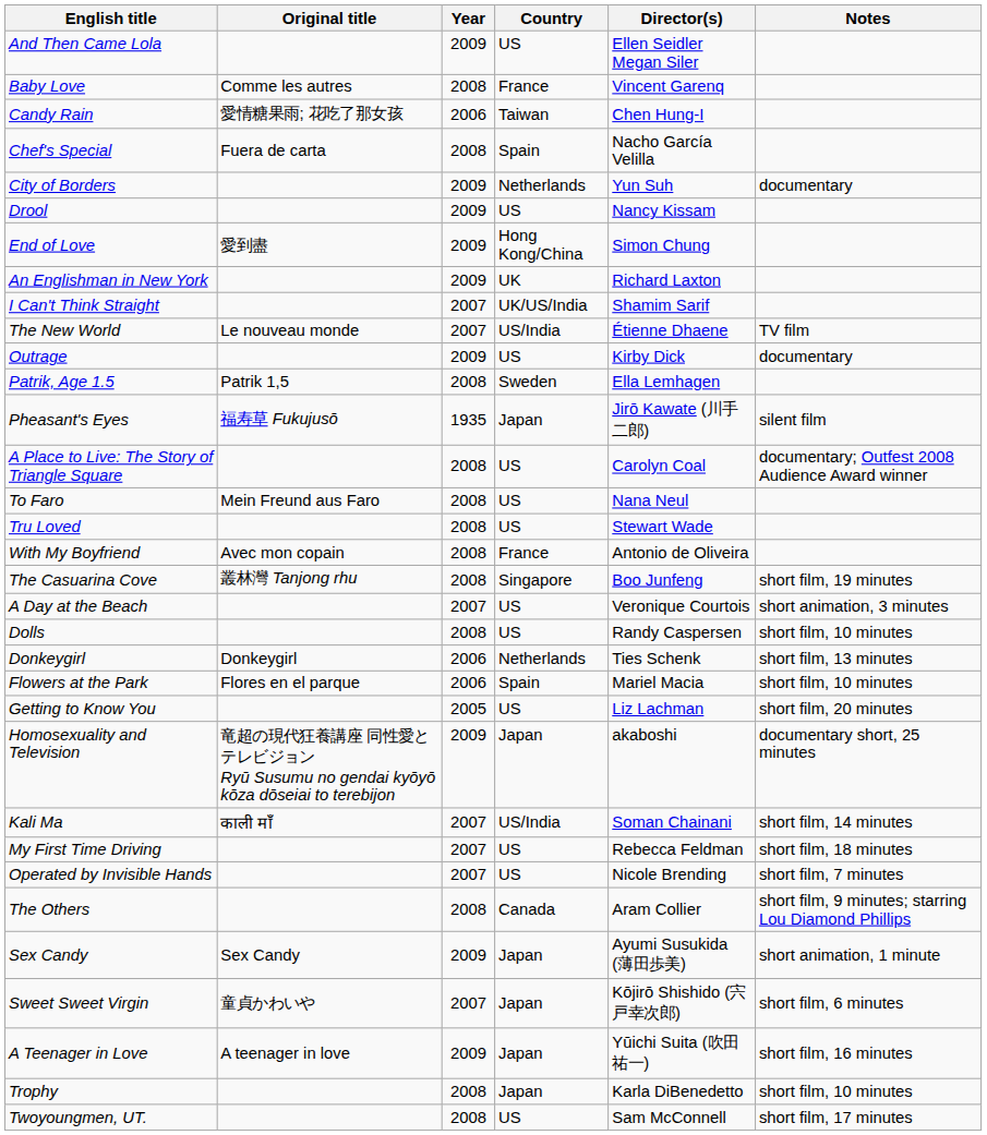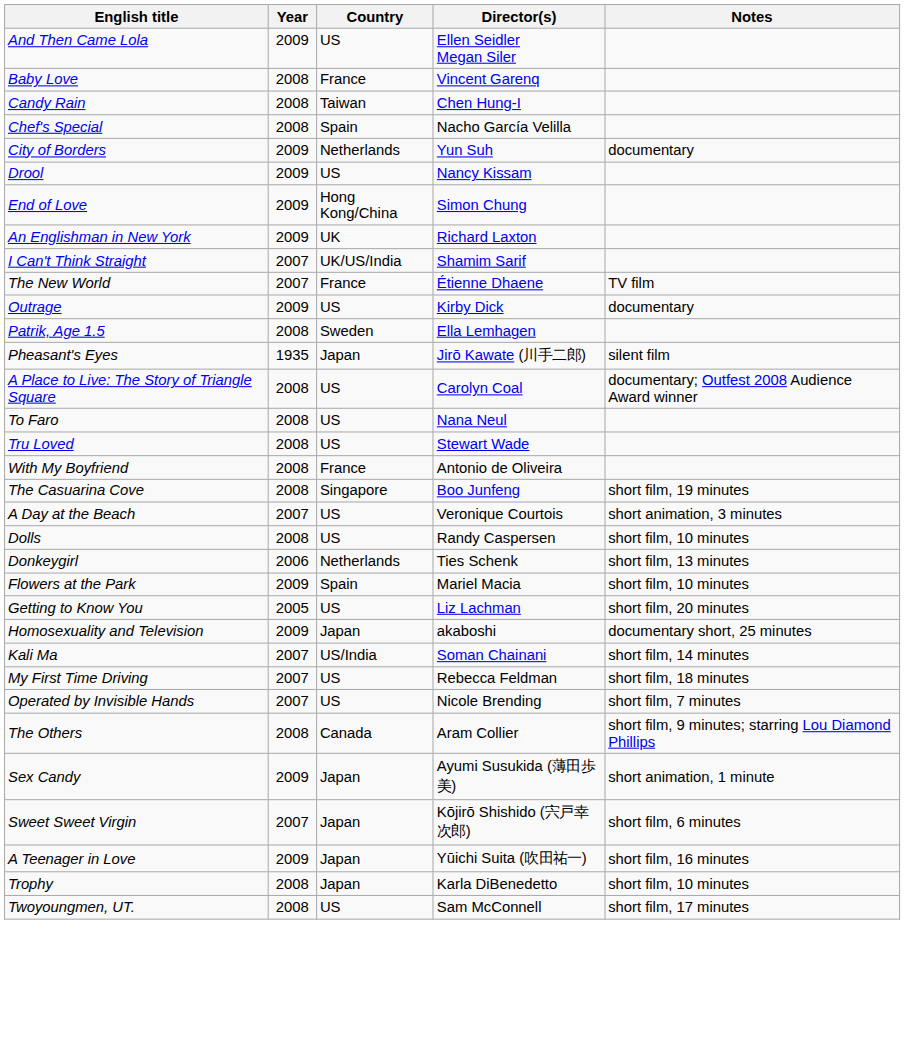 <table class="wikitable" style="font-size: 90%;">
 <tr>
 <th>English title</th>
-<th>Original title</th>
 <th style="width:40px;">Year</th>
 <th>Country</th>
 <th>Director(s)</th>
 <th>Notes</th>
 </tr>
 <tr valign="top">
 <td><em><a href='#'>And Then Came Lola</a></em></td>
-<td></td>
 <td style="text-align:center;">2009</td>
 <td>US</td>
 <td><a href='#'>Ellen Seidler</a> <br> <a href='#'>Megan Siler</a></td>
 <td></td>
 </tr>
 <tr>
 <td><em><a href='#'>Baby Love</a></em></td>
-<td>Comme les autres</td>
 <td style="text-align:center;">2008</td>
 <td>France</td>
 <td><a href='#'>Vincent Garenq</a></td>
 <td></td>
 </tr>
 <tr>
 <td><em><a href='#'>Candy Rain</a></em></td>
-<td>愛情糖果雨; 花吃了那女孩</td>
-<td style="text-align:center;">2006</td>
+<td style="text-align:center;">2008</td>
 <td>Taiwan</td>
 <td><a href='#'>Chen Hung-I</a></td>
 <td></td>
 </tr>
 <tr>
 <td><em><a href='#'>Chef's Special</a></em></td>
-<td>Fuera de carta</td>
 <td style="text-align:center;">2008</td>
 <td>Spain</td>
 <td>Nacho García Velilla</td>
 <td></td>
 </tr>
 <tr>
 <td><em><a href='#'>City of Borders</a></em></td>
-<td></td>
 <td style="text-align:center;">2009</td>
 <td>Netherlands</td>
 <td><a href='#'>Yun Suh</a></td>
 <td>documentary</td>
 </tr>
 <tr>
 <td><em><a href='#'>Drool</a></em></td>
-<td></td>
 <td style="text-align:center;">2009</td>
 <td>US</td>
 <td><a href='#'>Nancy Kissam</a></td>
 <td></td>
 </tr>
 <tr>
 <td><em><a href='#'>End of Love</a></em></td>
-<td>愛到盡</td>
 <td style="text-align:center;">2009</td>
 <td>Hong Kong/China</td>
 <td><a href='#'>Simon Chung</a></td>
 <td></td>
 </tr>
 <tr>
 <td><em><a href='#'>An Englishman in New York</a></em></td>
-<td></td>
 <td style="text-align:center;">2009</td>
 <td>UK</td>
 <td><a href='#'>Richard Laxton</a></td>
 <td></td>
 </tr>
 <tr>
 <td><em><a href='#'>I Can't Think Straight</a></em></td>
-<td></td>
 <td style="text-align:center;">2007</td>
 <td>UK/US/India</td>
 <td><a href='#'>Shamim Sarif</a></td>
 <td></td>
 </tr>
 <tr>
 <td><em>The New World</em></td>
-<td>Le nouveau monde</td>
 <td style="text-align:center;">2007</td>
-<td>US/India</td>
+<td>France</td>
 <td><a href='#'>Étienne Dhaene</a></td>
 <td>TV film</td>
 </tr>
 <tr>
 <td><em><a href='#'>Outrage</a></em></td>
-<td></td>
 <td style="text-align:center;">2009</td>
 <td>US</td>
 <td><a href='#'>Kirby Dick</a></td>
 <td>documentary</td>
 </tr>
 <tr>
 <td><em><a href='#'>Patrik, Age 1.5</a></em></td>
-<td>Patrik 1,5</td>
 <td style="text-align:center;">2008</td>
 <td>Sweden</td>
 <td><a href='#'>Ella Lemhagen</a></td>
 <td></td>
 </tr>
 <tr>
 <td><em>Pheasant's Eyes</em></td>
-<td><a href='#'>福寿草</a> <em>Fukujusō</em></td>
 <td style="text-align:center;">1935</td>
 <td>Japan</td>
 <td><a href='#'>Jirō Kawate</a> (川手二郎)</td>
 <td>silent film</td>
 </tr>
 <tr>
 <td><em><a href='#'>A Place to Live: The Story of Triangle Square</a></em></td>
-<td></td>
 <td style="text-align:center;">2008</td>
 <td>US</td>
 <td><a href='#'>Carolyn Coal</a></td>
 <td>documentary; <a href='#'>Outfest 2008</a> Audience Award winner</td>
 </tr>
 <tr>
 <td><em>To Faro</em></td>
-<td>Mein Freund aus Faro</td>
 <td style="text-align:center;">2008</td>
 <td>US</td>
 <td><a href='#'>Nana Neul</a></td>
 <td></td>
 </tr>
 <tr>
 <td><em><a href='#'>Tru Loved</a></em></td>
-<td></td>
 <td style="text-align:center;">2008</td>
 <td>US</td>
 <td><a href='#'>Stewart Wade</a></td>
 <td></td>
 </tr>
 <tr>
 <td><em>With My Boyfriend</em></td>
-<td>Avec mon copain</td>
 <td style="text-align:center;">2008</td>
 <td>France</td>
 <td>Antonio de Oliveira</td>
 <td></td>
 </tr>
 <tr>
 <td><em>The Casuarina Cove</em></td>
-<td>叢林灣 <em>Tanjong rhu</em></td>
 <td style="text-align:center;">2008</td>
 <td>Singapore</td>
 <td><a href='#'>Boo Junfeng</a></td>
 <td>short film, 19 minutes</td>
 </tr>
 <tr>
 <td><em>A Day at the Beach</em></td>
-<td></td>
 <td style="text-align:center;">2007</td>
 <td>US</td>
 <td>Veronique Courtois</td>
 <td>short animation, 3 minutes</td>
 </tr>
 <tr>
 <td><em>Dolls</em></td>
-<td></td>
 <td style="text-align:center;">2008</td>
 <td>US</td>
 <td>Randy Caspersen</td>
 <td>short film, 10 minutes</td>
 </tr>
 <tr>
 <td><em>Donkeygirl</em></td>
-<td>Donkeygirl</td>
 <td style="text-align:center;">2006</td>
 <td>Netherlands</td>
 <td>Ties Schenk</td>
 <td>short film, 13 minutes</td>
 </tr>
 <tr>
 <td><em>Flowers at the Park</em></td>
-<td>Flores en el parque</td>
-<td style="text-align:center;">2006</td>
+<td style="text-align:center;">2009</td>
 <td>Spain</td>
 <td>Mariel Macia</td>
 <td>short film, 10 minutes</td>
 </tr>
 <tr>
 <td><em>Getting to Know You</em></td>
-<td></td>
 <td style="text-align:center;">2005</td>
 <td>US</td>
 <td><a href='#'>Liz Lachman</a></td>
 <td>short film, 20 minutes</td>
 </tr>
 <tr valign="top">
 <td><em>Homosexuality and Television</em></td>
-<td>竜超の現代狂養講座 同性愛とテレビジョン <br> <em>Ryū Susumu no gendai kyōyō kōza dōseiai to terebijon</em></td>
 <td style="text-align:center;">2009</td>
 <td>Japan</td>
 <td>akaboshi</td>
 <td>documentary short, 25 minutes</td>
 </tr>
 <tr>
 <td><em>Kali Ma</em></td>
-<td>काली माँ</td>
 <td style="text-align:center;">2007</td>
 <td>US/India</td>
 <td><a href='#'>Soman Chainani</a></td>
 <td>short film, 14 minutes</td>
 </tr>
 <tr>
 <td><em>My First Time Driving</em></td>
-<td></td>
 <td style="text-align:center;">2007</td>
 <td>US</td>
 <td>Rebecca Feldman</td>
 <td>short film, 18 minutes</td>
 </tr>
 <tr>
 <td><em>Operated by Invisible Hands</em></td>
-<td></td>
 <td style="text-align:center;">2007</td>
 <td>US</td>
 <td>Nicole Brending</td>
 <td>short film, 7 minutes</td>
 </tr>
 <tr>
 <td><em>The Others</em></td>
-<td></td>
 <td style="text-align:center;">2008</td>
 <td>Canada</td>
 <td>Aram Collier</td>
 <td>short film, 9 minutes; starring <a href='#'>Lou Diamond Phillips</a></td>
 </tr>
 <tr>
 <td><em>Sex Candy</em></td>
-<td>Sex Candy</td>
 <td style="text-align:center;">2009</td>
 <td>Japan</td>
 <td>Ayumi Susukida (薄田歩美)</td>
 <td>short animation, 1 minute</td>
 </tr>
 <tr>
 <td><em>Sweet Sweet Virgin</em></td>
-<td>童貞かわいや</td>
 <td style="text-align:center;">2007</td>
 <td>Japan</td>
 <td>Kōjirō Shishido (宍戸幸次郎)</td>
 <td>short film, 6 minutes</td>
 </tr>
 <tr>
 <td><em>A Teenager in Love</em></td>
-<td>A teenager in love</td>
 <td style="text-align:center;">2009</td>
 <td>Japan</td>
 <td>Yūichi Suita (吹田祐一)</td>
 <td>short film, 16 minutes</td>
 </tr>
 <tr>
 <td><em>Trophy</em></td>
-<td></td>
 <td style="text-align:center;">2008</td>
 <td>Japan</td>
 <td>Karla DiBenedetto</td>
 <td>short film, 10 minutes</td>
 </tr>
 <tr>
 <td><em>Twoyoungmen, UT.</em></td>
-<td></td>
 <td style="text-align:center;">2008</td>
 <td>US</td>
 <td>Sam McConnell</td>
 <td>short film, 17 minutes</td>
 </tr>
 </table>
